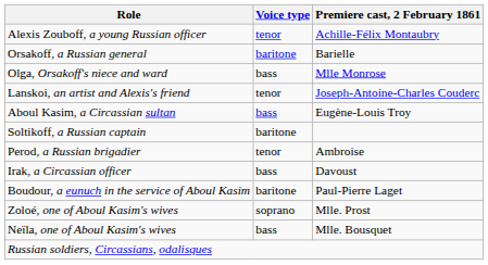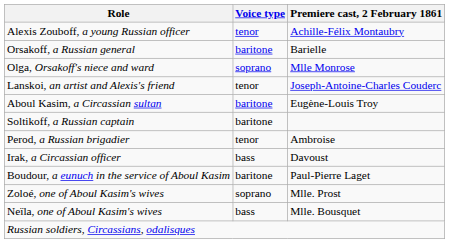 <table class="wikitable">
 <tr>
 <th>Role</th>
 <th><a href='#'>Voice type</a></th>
 <th>Premiere cast, 2 February 1861</th>
 </tr>
 <tr>
 <td>Alexis Zouboff, <em>a young Russian officer</em></td>
 <td><a href='#'>tenor</a></td>
 <td><a href='#'>Achille-Félix Montaubry</a></td>
 </tr>
 <tr>
 <td>Orsakoff, <em>a Russian general</em></td>
 <td><a href='#'>baritone</a></td>
 <td>Barielle</td>
 </tr>
 <tr>
 <td>Olga, <em>Orsakoff's niece and ward</em></td>
-<td>bass</td>
+<td><a href='#'>soprano</a></td>
 <td><a href='#'>Mlle Monrose</a></td>
 </tr>
 <tr>
 <td>Lanskoi, <em>an artist and Alexis's friend</em></td>
 <td>tenor</td>
 <td><a href='#'>Joseph-Antoine-Charles Couderc</a></td>
 </tr>
 <tr>
 <td>Aboul Kasim, <em>a Circassian <a href='#'>sultan</a></em></td>
-<td><a href='#'>bass</a></td>
+<td><a href='#'>baritone</a></td>
 <td>Eugène-Louis Troy</td>
 </tr>
 <tr>
 <td>Soltikoff, <em>a Russian captain</em></td>
 <td>baritone</td>
 <td></td>
 </tr>
 <tr>
 <td>Perod, <em>a Russian brigadier</em></td>
 <td>tenor</td>
 <td>Ambroise</td>
 </tr>
 <tr>
 <td>Irak, <em>a Circassian officer</em></td>
 <td>bass</td>
 <td>Davoust</td>
 </tr>
 <tr>
 <td>Boudour, <em>a <a href='#'>eunuch</a> in the service of Aboul Kasim</em></td>
 <td>baritone</td>
 <td>Paul-Pierre Laget</td>
 </tr>
 <tr>
 <td>Zoloé, <em>one of Aboul Kasim's wives</em></td>
 <td>soprano</td>
 <td>Mlle. Prost</td>
 </tr>
 <tr>
 <td>Neïla, <em>one of Aboul Kasim's wives</em></td>
 <td>bass</td>
 <td>Mlle. Bousquet</td>
 </tr>
 <tr>
 <td colspan="3"><em>Russian soldiers, <a href='#'>Circassians</a>, <a href='#'>odalisques</a></em></td>
 </tr>
 </table>
